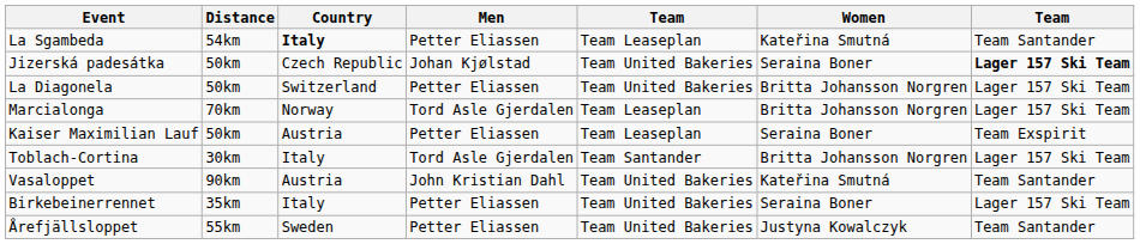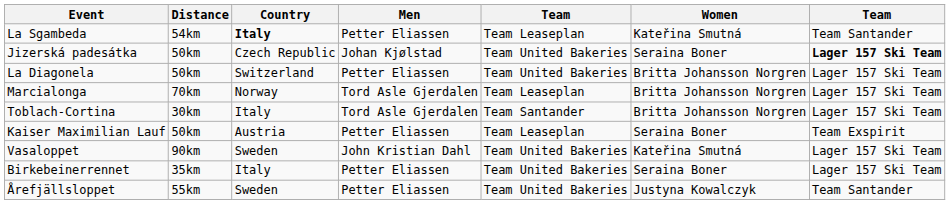 <table class="wikitable">
 <tr>
 <th>Event</th>
 <th>Distance</th>
 <th>Country</th>
 <th>Men</th>
 <th>Team</th>
 <th>Women</th>
 <th>Team</th>
 </tr>
 <tr>
 <td>La Sgambeda</td>
 <td>54km</td>
 <td><strong> Italy</strong></td>
 <td> Petter Eliassen</td>
 <td>Team Leaseplan</td>
 <td> Kateřina Smutná</td>
 <td>Team Santander</td>
 </tr>
 <tr>
 <td>Jizerská padesátka</td>
 <td>50km</td>
 <td> Czech Republic</td>
 <td> Johan Kjølstad</td>
 <td>Team United Bakeries</td>
 <td> Seraina Boner</td>
 <td><strong>Lager 157 Ski Team</strong></td>
 </tr>
 <tr>
 <td>La Diagonela</td>
 <td>50km</td>
 <td> Switzerland</td>
 <td> Petter Eliassen</td>
 <td>Team United Bakeries</td>
 <td> Britta Johansson Norgren</td>
 <td>Lager 157 Ski Team</td>
 </tr>
 <tr>
 <td>Marcialonga</td>
 <td>70km</td>
 <td> Norway</td>
 <td> Tord Asle Gjerdalen</td>
 <td>Team Leaseplan</td>
 <td> Britta Johansson Norgren</td>
 <td>Lager 157 Ski Team</td>
 </tr>
 <tr>
+<td>Toblach-Cortina</td>
+<td>30km</td>
+<td> Italy</td>
+<td> Tord Asle Gjerdalen</td>
+<td>Team Santander</td>
+<td> Britta Johansson Norgren</td>
+<td>Lager 157 Ski Team</td>
+</tr>
+<tr>
 <td>Kaiser Maximilian Lauf</td>
 <td>50km</td>
 <td> Austria</td>
 <td> Petter Eliassen</td>
 <td>Team Leaseplan</td>
 <td> Seraina Boner</td>
 <td>Team Exspirit</td>
 </tr>
 <tr>
-<td>Toblach-Cortina</td>
-<td>30km</td>
-<td> Italy</td>
-<td> Tord Asle Gjerdalen</td>
-<td>Team Santander</td>
-<td> Britta Johansson Norgren</td>
-<td>Lager 157 Ski Team</td>
-</tr>
-<tr>
 <td>Vasaloppet</td>
 <td>90km</td>
-<td> Austria</td>
+<td> Sweden</td>
 <td> John Kristian Dahl</td>
 <td>Team United Bakeries</td>
 <td> Kateřina Smutná</td>
-<td>Team Santander</td>
+<td>Lager 157 Ski Team</td>
 </tr>
 <tr>
 <td>Birkebeinerrennet</td>
 <td>35km</td>
 <td> Italy</td>
 <td> Petter Eliassen</td>
 <td>Team United Bakeries</td>
 <td> Seraina Boner</td>
 <td>Lager 157 Ski Team</td>
 </tr>
 <tr>
 <td>Årefjällsloppet</td>
 <td>55km</td>
 <td> Sweden</td>
 <td> Petter Eliassen</td>
 <td>Team United Bakeries</td>
 <td> Justyna Kowalczyk</td>
 <td>Team Santander</td>
 </tr>
 </table>
